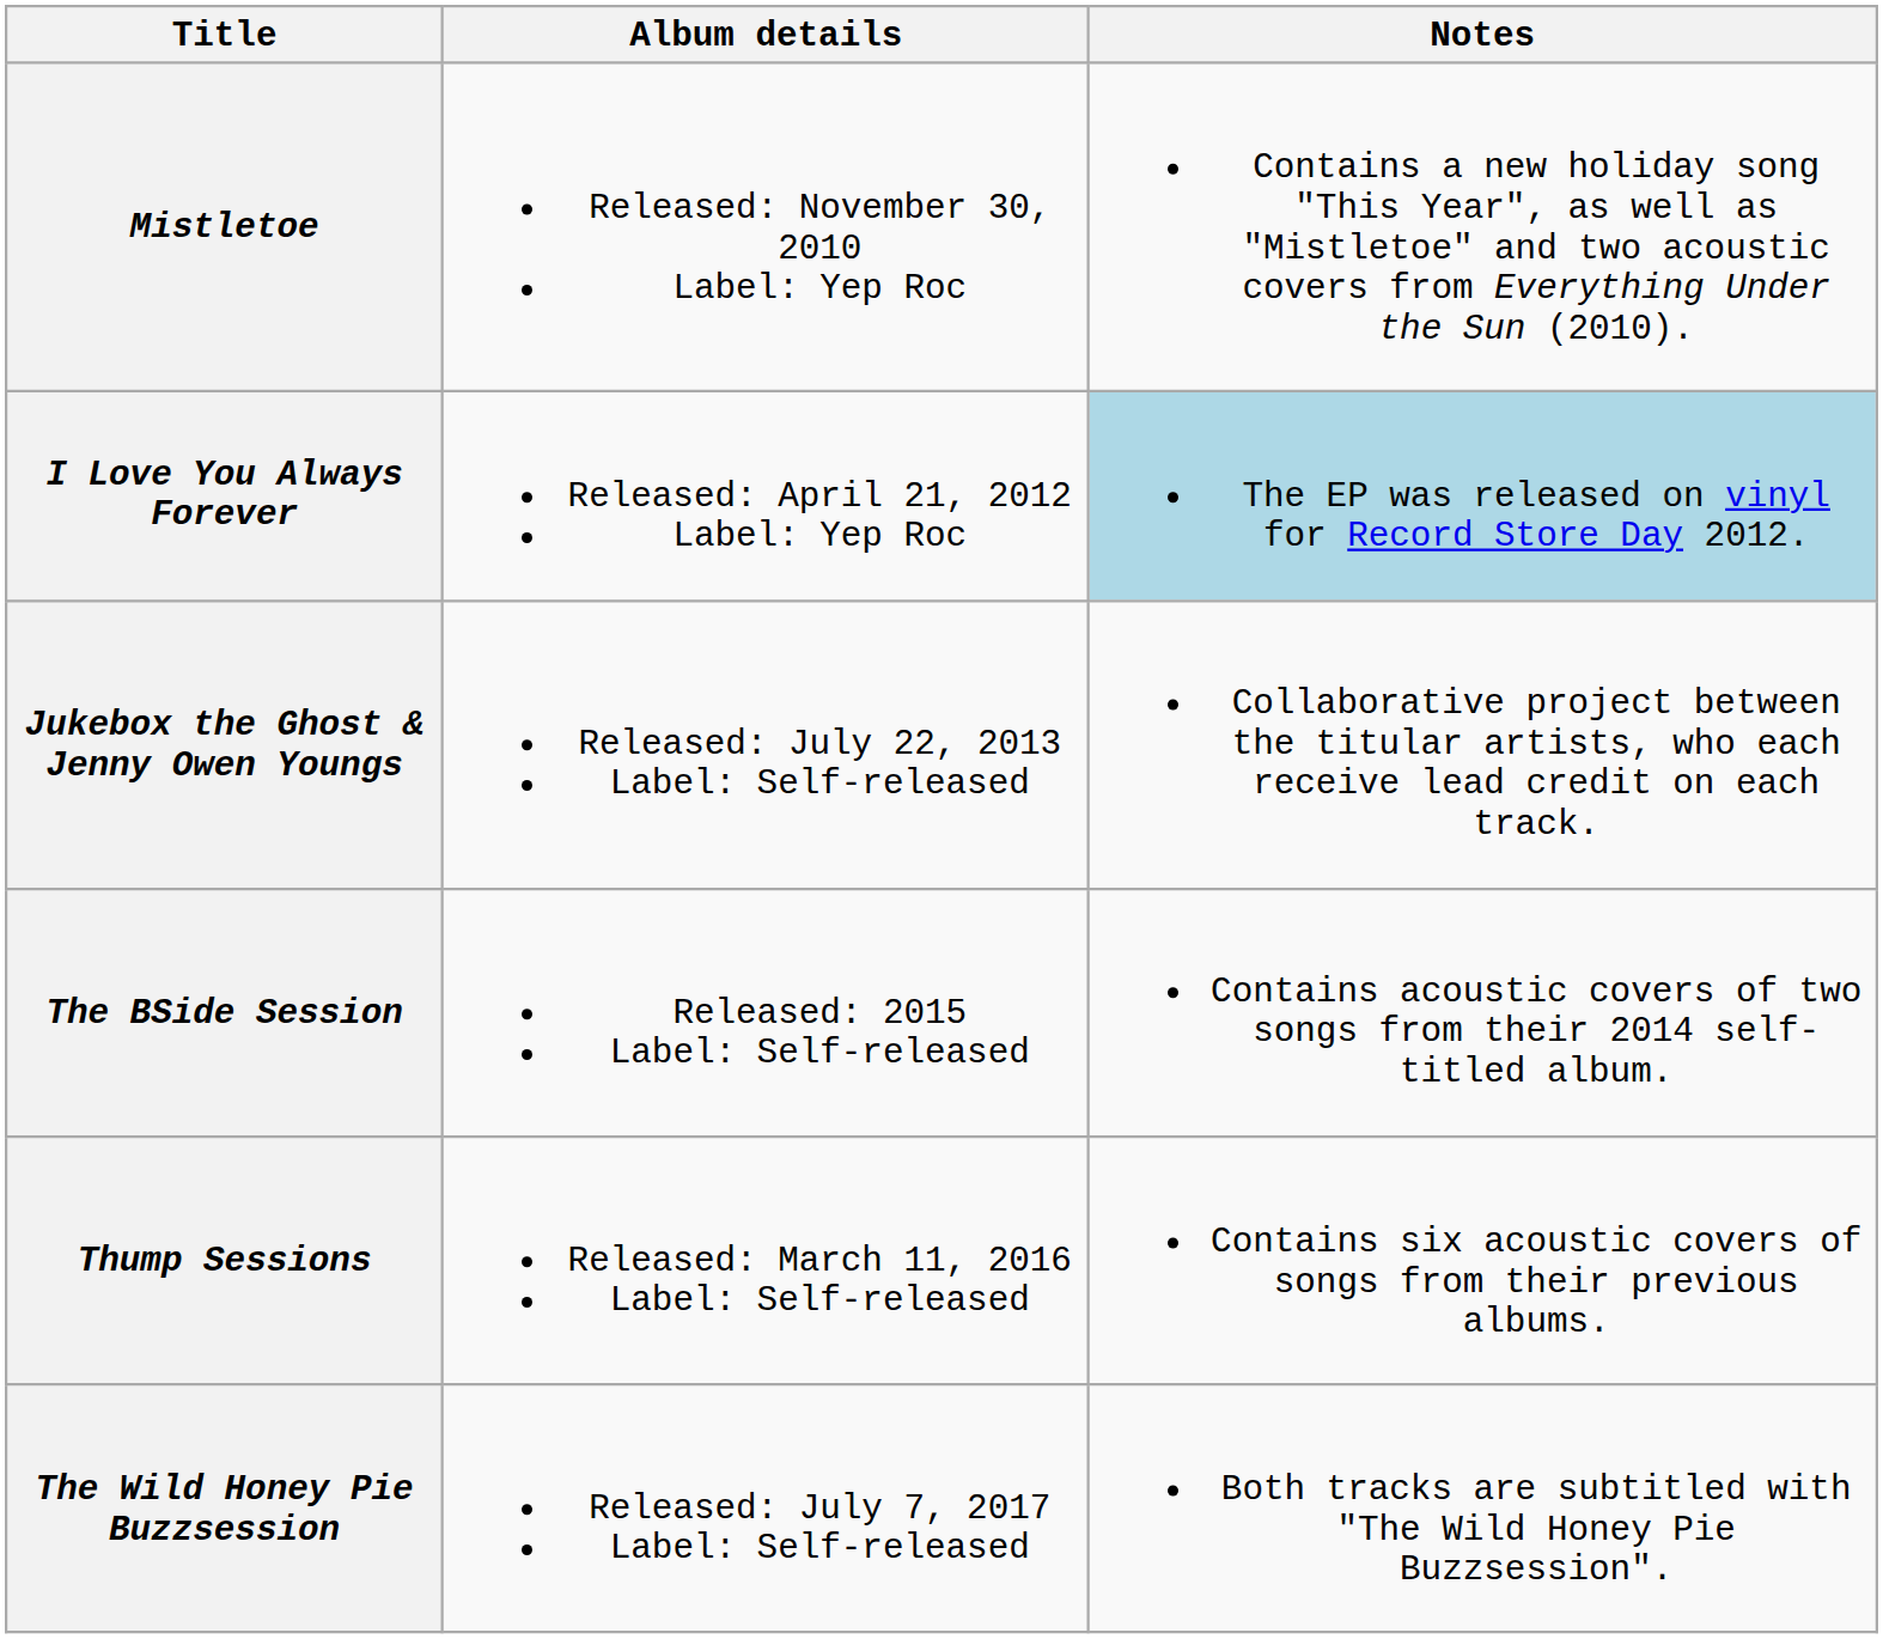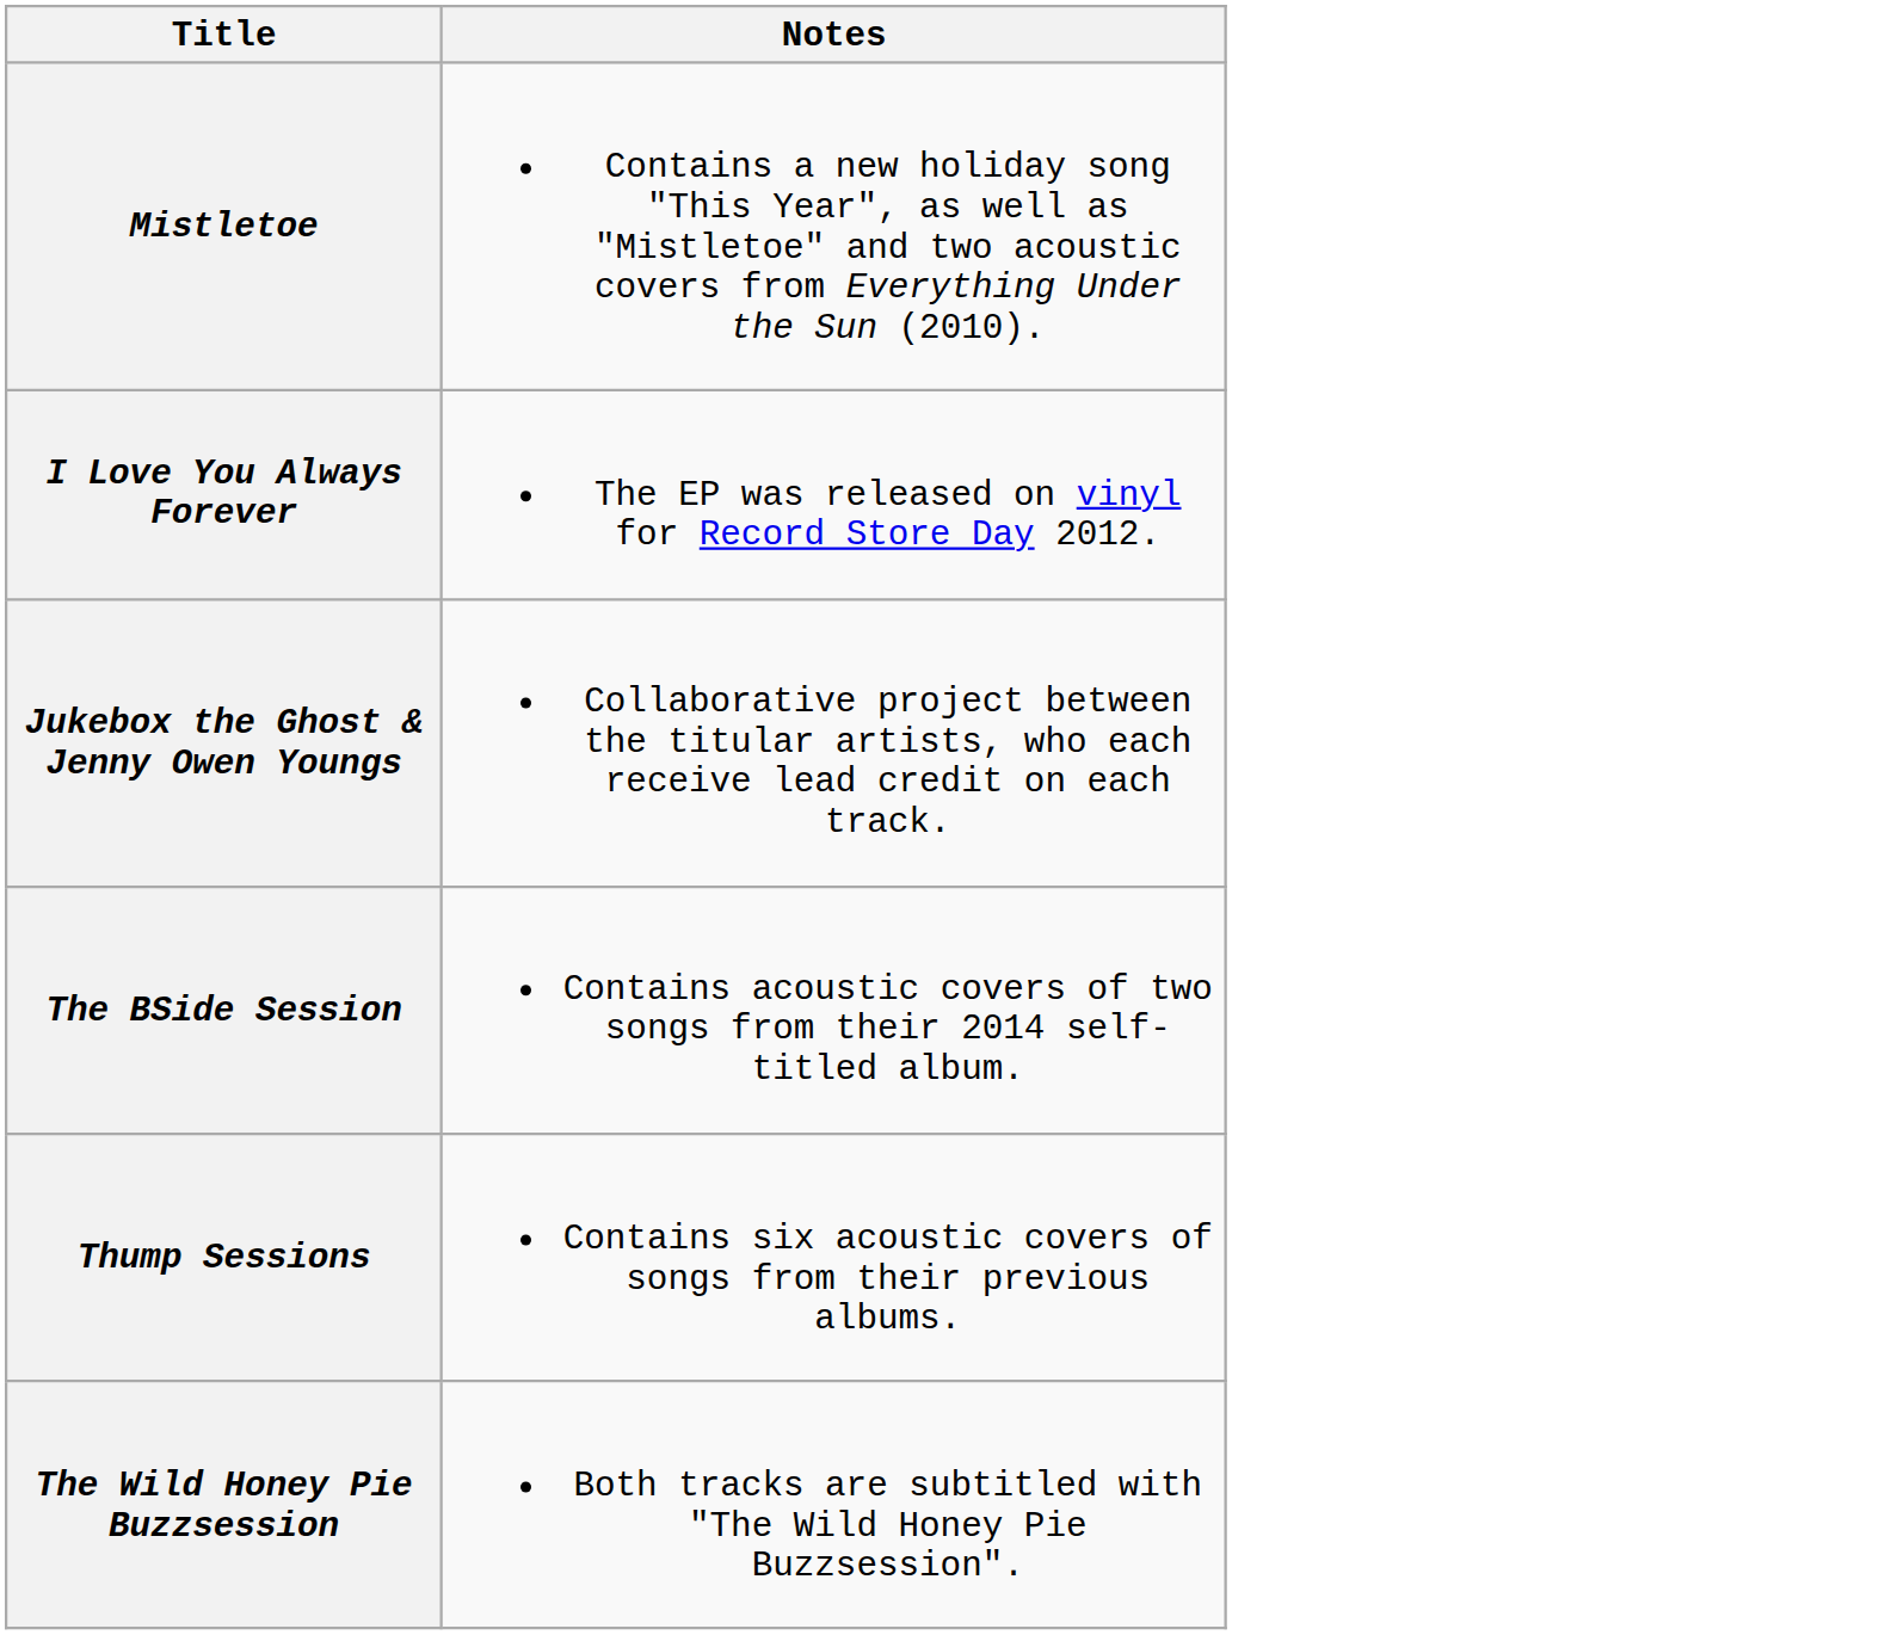 <table class="wikitable plainrowheaders" style="text-align:center;">
 <tr>
 <th scope="col" style="width:12em;">Title</th>
-<th scope="col" style="width:18em;">Album details</th>
 <th scope="col" style="width:22em;">Notes</th>
 </tr>
 <tr>
 <th scope="row"><em>Mistletoe</em></th>
-<td><br><ul><li>Released: November 30, 2010</li><li>Label: Yep Roc</li></ul></td>
 <td><br><ul><li>Contains a new holiday song "This Year", as well as "Mistletoe" and two acoustic covers from <em>Everything Under the Sun</em> (2010).</li></ul></td>
 </tr>
 <tr>
 <th scope="row"><em>I Love You Always Forever</em></th>
-<td><br><ul><li>Released: April 21, 2012</li><li>Label: Yep Roc</li></ul></td>
-<td style="background: lightblue;"><br><ul><li>The EP was released on <a href='#'>vinyl</a> for <a href='#'>Record Store Day</a> 2012.</li></ul></td>
+<td><br><ul><li>The EP was released on <a href='#'>vinyl</a> for <a href='#'>Record Store Day</a> 2012.</li></ul></td>
 </tr>
 <tr>
 <th scope="row"><em>Jukebox the Ghost & Jenny Owen Youngs</em></th>
-<td><br><ul><li>Released: July 22, 2013</li><li>Label: Self-released</li></ul></td>
 <td><br><ul><li>Collaborative project between the titular artists, who each receive lead credit on each track.</li></ul></td>
 </tr>
 <tr>
 <th scope="row"><em>The BSide Session</em></th>
-<td><br><ul><li>Released: 2015</li><li>Label: Self-released</li></ul></td>
 <td><br><ul><li>Contains acoustic covers of two songs from their 2014 self-titled album.</li></ul></td>
 </tr>
 <tr>
 <th scope="row"><em>Thump Sessions</em></th>
-<td><br><ul><li>Released: March 11, 2016</li><li>Label: Self-released</li></ul></td>
 <td><br><ul><li>Contains six acoustic covers of songs from their previous albums.</li></ul></td>
 </tr>
 <tr>
 <th scope="row"><em>The Wild Honey Pie Buzzsession</em></th>
-<td><br><ul><li>Released: July 7, 2017</li><li>Label: Self-released</li></ul></td>
 <td><br><ul><li>Both tracks are subtitled with "The Wild Honey Pie Buzzsession".</li></ul></td>
 </tr>
 </table>
